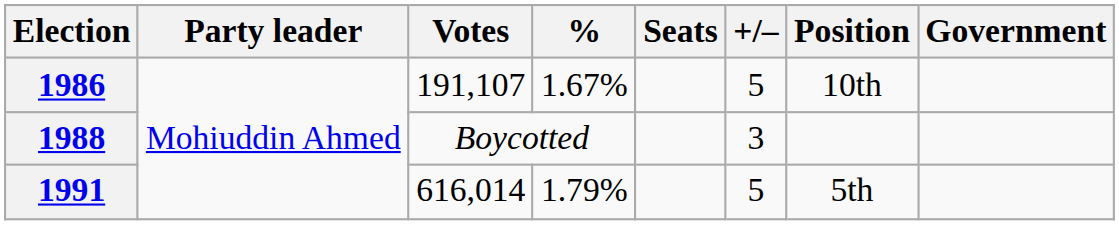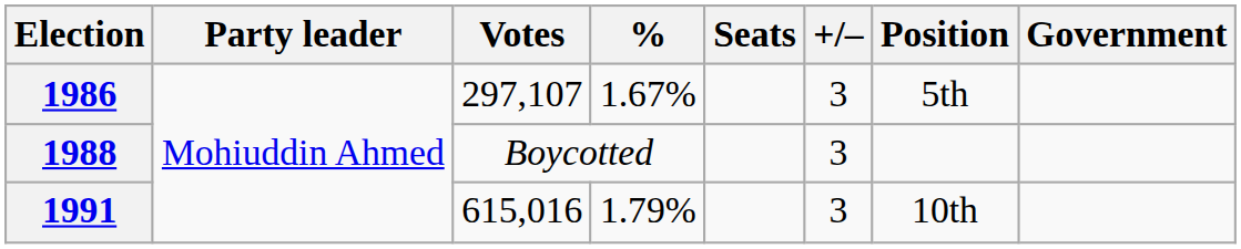 <table class=wikitable style=text-align:center>
 <tr>
 <th>Election</th>
 <th>Party leader</th>
 <th>Votes</th>
 <th>%</th>
 <th>Seats</th>
 <th>+/–</th>
 <th>Position</th>
 <th>Government</th>
 </tr>
 <tr>
 <th><a href='#'>1986</a></th>
 <td rowspan="10"><a href='#'>Mohiuddin Ahmed</a></td>
-<td>191,107</td>
+<td>297,107</td>
 <td>1.67%</td>
 <td></td>
-<td> 5</td>
-<td> 10th</td>
+<td> 3</td>
+<td> 5th</td>
 <td></td>
 </tr>
 <tr>
 <th><a href='#'>1988</a></th>
 <td colspan="2" align=center><em>Boycotted</em></td>
 <td></td>
 <td> 3</td>
 <td></td>
 <td></td>
 </tr>
 <tr>
 <th><a href='#'>1991</a></th>
-<td>616,014</td>
+<td>615,016</td>
 <td>1.79%</td>
 <td></td>
-<td> 5</td>
-<td> 5th</td>
+<td> 3</td>
+<td> 10th</td>
 <td></td>
 </tr>
 </table>
